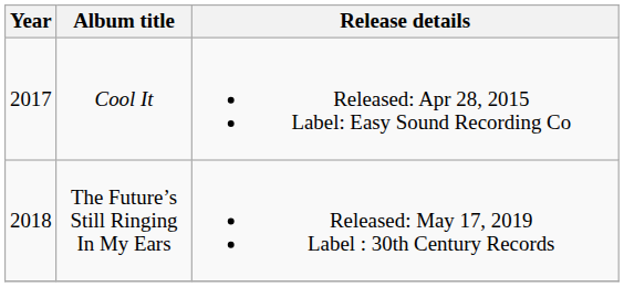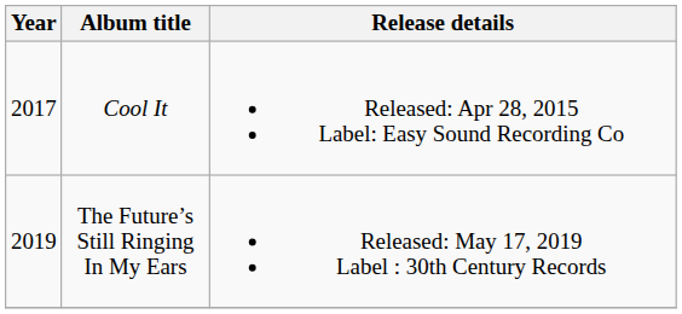 <table class="wikitable plainrowheaders" style="text-align:center;">
 <tr>
 <th>Year</th>
 <th scope="col" rowspan="1" style="width:6em;">Album title</th>
 <th scope="col" rowspan="1" style="width:20em;">Release details</th>
 </tr>
 <tr>
 <td>2017</td>
 <td><em>Cool It</em></td>
 <td><br><ul><li>Released: Apr 28, 2015</li><li>Label: Easy Sound Recording Co</li></ul></td>
 </tr>
 <tr>
-<td>2018</td>
+<td>2019</td>
 <td>The Future’s Still Ringing In My Ears</td>
 <td><br><ul><li>Released: May 17, 2019</li><li>Label : 30th Century Records</li></ul></td>
 </tr>
 <tr>
 </tr>
 </table>
